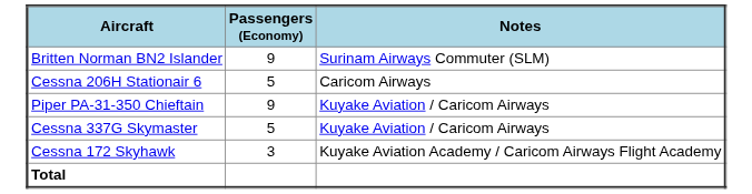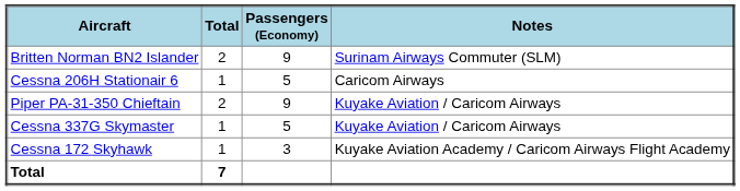 <table class="toccolours" border="3" cellpadding="3" style="border-collapse:collapse;margin:1em auto;">
 <tr style="background:lightblue;">
 <th>Aircraft</th>
+<th>Total</th>
 <th>Passengers<br><small>(Economy)</small></th>
 <th>Notes</th>
 </tr>
 <tr>
 <td><a href='#'>Britten Norman BN2 Islander</a></td>
+<td style="text-align:center;">2</td>
 <td style="text-align:center;">9</td>
 <td><a href='#'>Surinam Airways</a> Commuter (SLM)</td>
 </tr>
 <tr>
 <td><a href='#'> Cessna 206H Stationair 6</a></td>
+<td style="text-align:center;">1</td>
 <td style="text-align:center;">5</td>
 <td>Caricom Airways</td>
 </tr>
 <tr>
 <td><a href='#'>Piper PA-31-350 Chieftain</a></td>
+<td style="text-align:center;">2</td>
 <td style="text-align:center;">9</td>
 <td><a href='#'>Kuyake Aviation</a> / Caricom Airways</td>
 </tr>
 <tr>
 <td><a href='#'>Cessna 337G Skymaster</a></td>
+<td style="text-align:center;">1</td>
 <td style="text-align:center;">5</td>
 <td><a href='#'>Kuyake Aviation</a> / Caricom Airways</td>
 </tr>
 <tr>
 <td><a href='#'> Cessna 172 Skyhawk</a></td>
+<td style="text-align:center;">1</td>
 <td style="text-align:center;">3</td>
 <td>Kuyake Aviation Academy / Caricom Airways Flight Academy</td>
 </tr>
 <tr>
 <td><strong>Total</strong></td>
+<th>7</th>
 <th></th>
 <th></th>
 </tr>
 </table>
